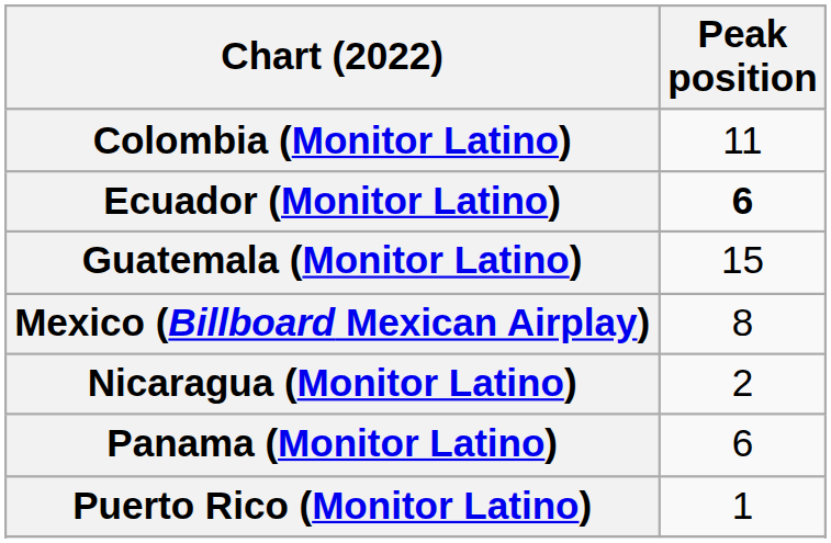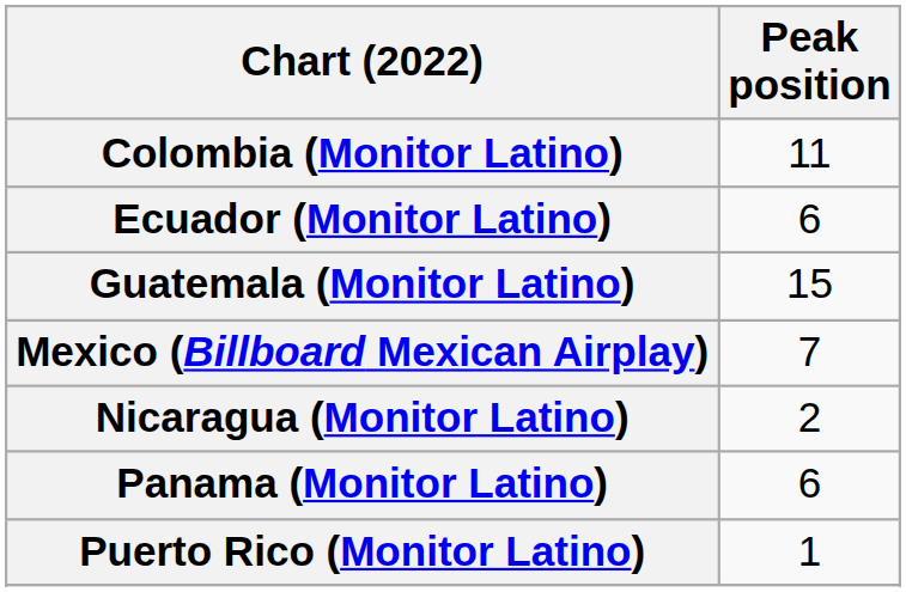 <table class="wikitable sortable plainrowheaders" style="text-align:center">
 <tr>
 <th scope="col">Chart (2022)</th>
 <th scope="col">Peak<br>position</th>
 </tr>
 <tr>
 <th scope="row">Colombia (<a href='#'>Monitor Latino</a>)</th>
 <td>11</td>
 </tr>
 <tr>
 <th scope="row">Ecuador (<a href='#'>Monitor Latino</a>)</th>
-<td><strong>6</strong></td>
+<td>6</td>
 </tr>
 <tr>
 <th scope="row">Guatemala (<a href='#'>Monitor Latino</a>)</th>
 <td>15</td>
 </tr>
 <tr>
 <th scope="row">Mexico (<a href='#'><em>Billboard</em> Mexican Airplay</a>)</th>
-<td>8</td>
+<td>7</td>
 </tr>
 <tr>
 <th scope="row">Nicaragua (<a href='#'>Monitor Latino</a>)</th>
 <td>2</td>
 </tr>
 <tr>
 <th scope="row">Panama (<a href='#'>Monitor Latino</a>)</th>
 <td>6</td>
 </tr>
 <tr>
 <th scope="row">Puerto Rico (<a href='#'>Monitor Latino</a>)</th>
 <td>1</td>
 </tr>
 <tr>
 </tr>
 <tr>
 </tr>
 <tr>
 </tr>
 <tr>
 </tr>
 <tr>
 </tr>
 </table>
